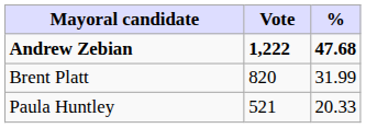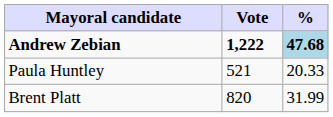 <table class="wikitable">
 <tr>
 <th style="background:#ddf; width:200px;">Mayoral candidate</th>
 <th style="background:#ddf; width:50px;">Vote</th>
 <th style="background:#ddf; width:30px;">%</th>
 </tr>
 <tr>
 <td><strong>Andrew Zebian</strong></td>
 <td><strong>1,222</strong></td>
-<td><strong>47.68</strong></td>
+<td style="background: lightblue;"><strong>47.68</strong></td>
+</tr>
+<tr>
+<td>Paula Huntley</td>
+<td>521</td>
+<td>20.33</td>
 </tr>
 <tr>
 <td>Brent Platt</td>
 <td>820</td>
 <td>31.99</td>
 </tr>
-<tr>
-<td>Paula Huntley</td>
-<td>521</td>
-<td>20.33</td>
-</tr>
 </table>
